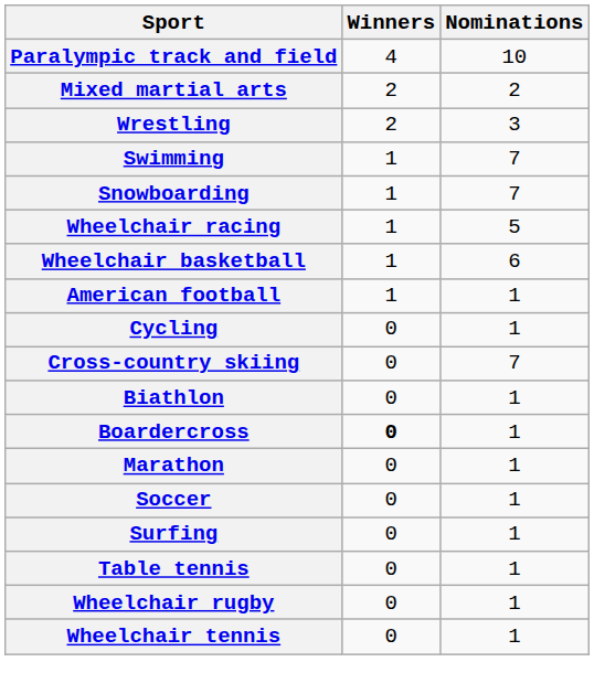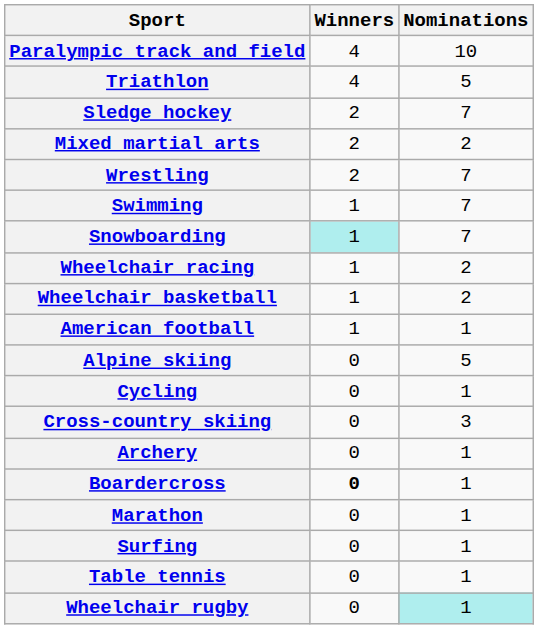 <table class="sortable wikitable plainrowheaders" style="text-align:center">
 <tr>
 <th scope=col>Sport</th>
 <th scope=col data-sort-type=number>Winners</th>
 <th scope=col data-sort-type=number>Nominations</th>
 </tr>
 <tr>
 <th scope=row><a href='#'>Paralympic track and field</a></th>
 <td>4</td>
 <td>10</td>
 </tr>
 <tr>
+<th scope=row><a href='#'>Triathlon</a></th>
+<td>4</td>
+<td>5</td>
+</tr>
+<tr>
+<th scope=row><a href='#'>Sledge hockey</a></th>
+<td>2</td>
+<td>7</td>
+</tr>
+<tr>
 <th scope=row><a href='#'>Mixed martial arts</a></th>
 <td>2</td>
 <td>2</td>
 </tr>
 <tr>
 <th scope=row><a href='#'>Wrestling</a></th>
 <td>2</td>
-<td>3</td>
+<td>7</td>
 </tr>
 <tr>
 <th scope=row><a href='#'>Swimming</a></th>
 <td>1</td>
 <td>7</td>
 </tr>
 <tr>
 <th scope=row><a href='#'>Snowboarding</a></th>
-<td>1</td>
+<td style="background: paleturquoise;">1</td>
 <td>7</td>
 </tr>
 <tr>
 <th scope=row><a href='#'>Wheelchair racing</a></th>
 <td>1</td>
-<td>5</td>
+<td>2</td>
 </tr>
 <tr>
 <th scope=row><a href='#'>Wheelchair basketball</a></th>
 <td>1</td>
-<td>6</td>
+<td>2</td>
 </tr>
 <tr>
 <th scope=row><a href='#'>American football</a></th>
 <td>1</td>
 <td>1</td>
+</tr>
+<tr>
+<th scope=row><a href='#'>Alpine skiing</a></th>
+<td>0</td>
+<td>5</td>
 </tr>
 <tr>
 <th scope=row><a href='#'>Cycling</a></th>
 <td>0</td>
 <td>1</td>
 </tr>
 <tr>
 <th scope=row><a href='#'>Cross-country skiing</a></th>
 <td>0</td>
-<td>7</td>
+<td>3</td>
 </tr>
 <tr>
-<th scope=row><a href='#'>Biathlon</a></th>
+<th scope=row><a href='#'>Archery</a></th>
 <td>0</td>
 <td>1</td>
 </tr>
 <tr>
 <th scope=row><a href='#'>Boardercross</a></th>
 <td><strong>0</strong></td>
 <td>1</td>
 </tr>
 <tr>
 <th scope=row><a href='#'>Marathon</a></th>
-<td>0</td>
-<td>1</td>
-</tr>
-<tr>
-<th scope=row><a href='#'>Soccer</a></th>
 <td>0</td>
 <td>1</td>
 </tr>
 <tr>
 <th scope=row><a href='#'>Surfing</a></th>
 <td>0</td>
 <td>1</td>
 </tr>
 <tr>
 <th scope=row><a href='#'>Table tennis</a></th>
 <td>0</td>
 <td>1</td>
 </tr>
 <tr>
 <th scope=row><a href='#'>Wheelchair rugby</a></th>
 <td>0</td>
-<td>1</td>
-</tr>
-<tr>
-<th scope=row><a href='#'>Wheelchair tennis</a></th>
-<td>0</td>
-<td>1</td>
+<td style="background: paleturquoise;">1</td>
 </tr>
 </table>
